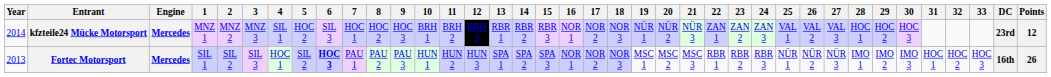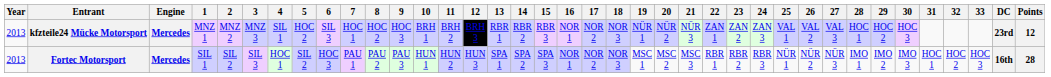 <table class="wikitable" style="text-align:center; font-size:85%">
 <tr>
 <th>Year</th>
 <th>Entrant</th>
 <th>Engine</th>
 <th>1</th>
 <th>2</th>
 <th>3</th>
 <th>4</th>
 <th>5</th>
 <th>6</th>
 <th>7</th>
 <th>8</th>
 <th>9</th>
 <th>10</th>
 <th>11</th>
 <th>12</th>
 <th>13</th>
 <th>14</th>
 <th>15</th>
 <th>16</th>
 <th>17</th>
 <th>18</th>
 <th>19</th>
 <th>20</th>
 <th>21</th>
 <th>22</th>
 <th>23</th>
 <th>24</th>
 <th>25</th>
 <th>26</th>
 <th>27</th>
 <th>28</th>
 <th>29</th>
 <th>30</th>
 <th>31</th>
 <th>32</th>
 <th>33</th>
 <th>DC</th>
 <th>Points</th>
 </tr>
 <tr>
-<td><a href='#'>2014</a></td>
+<td><a href='#'>2013</a></td>
 <th nowrap>kfzteile24 <a href='#'>Mücke Motorsport</a></th>
 <th><a href='#'>Mercedes</a></th>
 <td style="background:#EFCFFF;"><a href='#'>MNZ<br>1</a><br></td>
 <td style="background:#EFCFFF;"><a href='#'>MNZ<br>2</a><br></td>
 <td style="background:#CFCFFF;"><a href='#'>MNZ<br>3</a><br></td>
 <td style="background:#CFCFFF;"><a href='#'>SIL<br>1</a><br></td>
 <td style="background:#CFCFFF;"><a href='#'>HOC<br>2</a><br></td>
 <td style="background:#EFCFFF;"><a href='#'>SIL<br>3</a><br></td>
 <td style="background:#CFCFFF;"><a href='#'>HOC<br>1</a><br></td>
 <td style="background:#CFCFFF;"><a href='#'>HOC<br>2</a><br></td>
 <td style="background:#CFCFFF;"><a href='#'>HOC<br>3</a><br></td>
 <td style="background:#CFCFFF;"><a href='#'>BRH<br>1</a><br></td>
 <td style="background:#CFCFFF;"><a href='#'>BRH<br>2</a><br></td>
 <td style="background:black; color:white;"><a href='#'><span>BRH<br>3</span></a><br></td>
 <td style="background:#CFCFFF;"><a href='#'>RBR<br>1</a><br></td>
 <td style="background:#CFCFFF;"><a href='#'>RBR<br>2</a><br></td>
 <td style="background:#EFCFFF;"><a href='#'>RBR<br>3</a><br></td>
 <td style="background:#EFCFFF;"><a href='#'>NOR<br>1</a><br></td>
 <td style="background:#CFCFFF;"><a href='#'>NOR<br>2</a><br></td>
 <td style="background:#CFCFFF;"><a href='#'>NOR<br>3</a><br></td>
 <td style="background:#CFCFFF;"><a href='#'>NÜR<br>1</a><br></td>
 <td style="background:#CFCFFF;"><a href='#'>NÜR<br>2</a><br></td>
 <td style="background:#DFFFDF;"><a href='#'>NÜR<br>3</a><br></td>
 <td style="background:#CFCFFF;"><a href='#'>ZAN<br>1</a><br></td>
 <td style="background:#DFFFDF;"><a href='#'>ZAN<br>2</a><br></td>
 <td style="background:#DFFFDF;"><a href='#'>ZAN<br>3</a><br></td>
 <td style="background:#CFCFFF;"><a href='#'>VAL<br>1</a><br></td>
 <td style="background:#CFCFFF;"><a href='#'>VAL<br>2</a><br></td>
 <td style="background:#CFCFFF;"><a href='#'>VAL<br>3</a><br></td>
 <td style="background:#CFCFFF;"><a href='#'>HOC<br>1</a><br></td>
 <td style="background:#CFCFFF;"><a href='#'>HOC<br>2</a><br></td>
 <td style="background:#EFCFFF;"><a href='#'>HOC<br>3</a><br></td>
 <td></td>
 <td></td>
 <td></td>
 <th>23rd</th>
 <th>12</th>
 </tr>
 <tr>
 <td><a href='#'>2013</a></td>
 <th nowrap><a href='#'>Fortec Motorsport</a></th>
 <th><a href='#'>Mercedes</a></th>
 <td style="background:#CFCFFF;"><a href='#'>SIL<br>1</a><br></td>
 <td style="background:#CFCFFF;"><a href='#'>SIL<br>2</a><br></td>
 <td style="background:#EFCFFF;"><a href='#'>SIL<br>3</a><br></td>
 <td style="background:#DFFFDF;"><a href='#'>HOC<br>1</a><br></td>
 <td style="background:#CFCFFF;"><a href='#'>SIL<br>2</a><br></td>
-<td style="background:#CFCFFF;"><strong><a href='#'>HOC<br>3</a><br></strong></td>
+<td style="background:#CFCFFF;"><a href='#'>HOC<br>3</a><br></td>
 <td style="background:#EFCFFF;"><a href='#'>PAU<br>1</a><br></td>
 <td style="background:#DFFFDF;"><a href='#'>PAU<br>2</a><br></td>
 <td style="background:#DFFFDF;"><a href='#'>PAU<br>3</a><br></td>
 <td style="background:#DFFFDF;"><a href='#'>HUN<br>1</a><br></td>
 <td style="background:#CFCFFF;"><a href='#'>HUN<br>2</a><br></td>
 <td style="background:#CFCFFF;"><a href='#'>HUN<br>3</a><br></td>
 <td style="background:#CFCFFF;"><a href='#'>SPA<br>1</a><br></td>
 <td style="background:#CFCFFF;"><a href='#'>SPA<br>2</a><br></td>
 <td style="background:#CFCFFF;"><a href='#'>SPA<br>3</a><br></td>
 <td style="background:#CFCFFF;"><a href='#'>NOR<br>1</a><br></td>
 <td style="background:#CFCFFF;"><a href='#'>NOR<br>2</a><br></td>
 <td style="background:#CFCFFF;"><a href='#'>NOR<br>3</a><br></td>
 <td><a href='#'>MSC<br>1</a></td>
 <td><a href='#'>MSC<br>2</a></td>
 <td><a href='#'>MSC<br>3</a></td>
 <td><a href='#'>RBR<br>1</a></td>
 <td><a href='#'>RBR<br>2</a></td>
 <td><a href='#'>RBR<br>3</a></td>
 <td><a href='#'>NÜR<br>1</a></td>
 <td><a href='#'>NÜR<br>2</a></td>
 <td><a href='#'>NÜR<br>3</a></td>
 <td><a href='#'>IMO<br>1</a></td>
 <td><a href='#'>IMO<br>2</a></td>
 <td><a href='#'>IMO<br>3</a></td>
 <td><a href='#'>HOC<br>1</a></td>
 <td><a href='#'>HOC<br>2</a></td>
 <td><a href='#'>HOC<br>3</a></td>
 <th>16th</th>
-<th>26</th>
+<th>28</th>
 </tr>
 </table>
